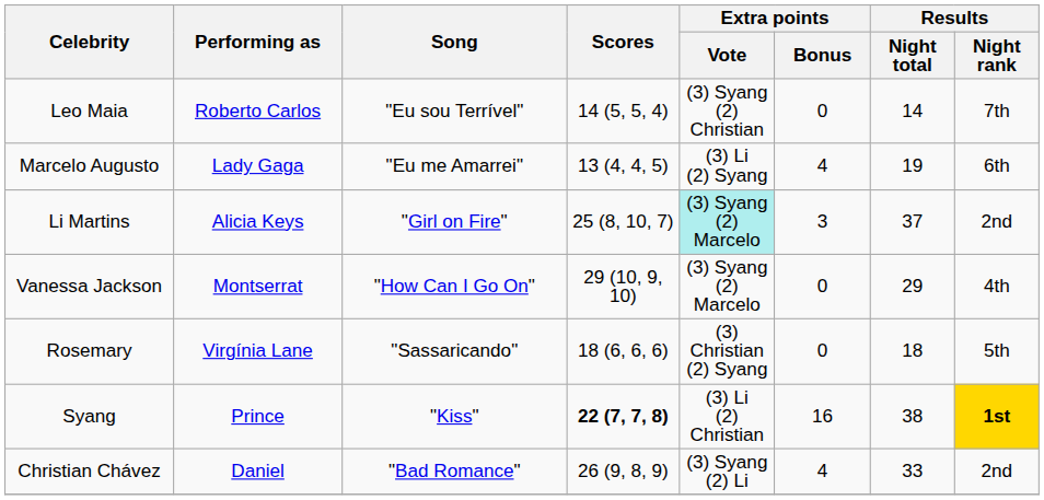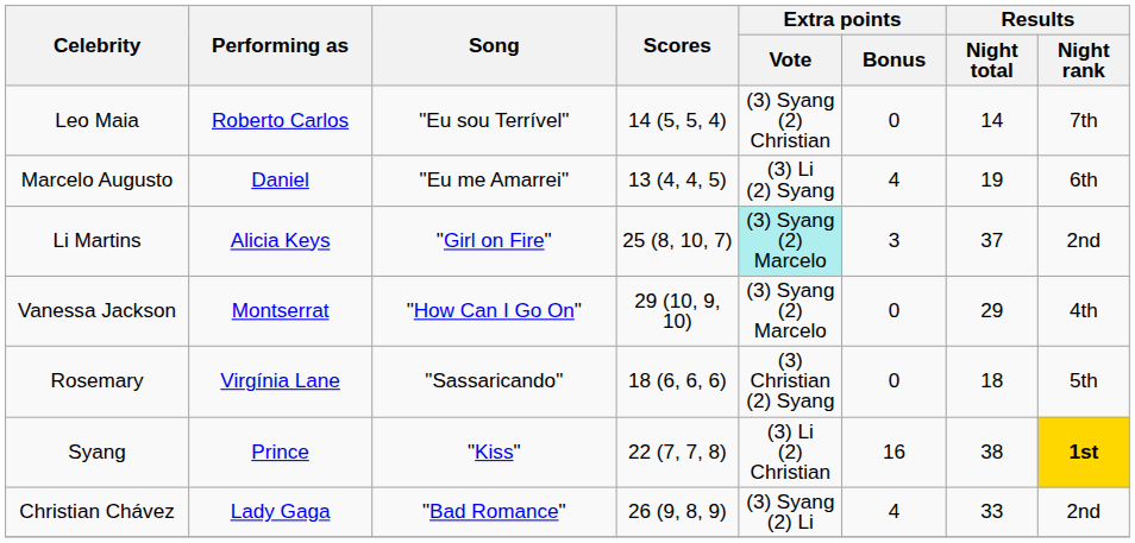 <table class="wikitable" style="font-size:100%; line-height:16px; text-align:center" width="100%">
 <tr>
 <th rowspan="2" style="width:15.0%;">Celebrity</th>
 <th rowspan="2" style="width:15.0%;">Performing as</th>
 <th rowspan="2" style="width:20.0%;">Song</th>
 <th rowspan="2" style="width:10.0%;">Scores</th>
 <th colspan="2">Extra points</th>
 <th colspan="2">Results</th>
 </tr>
 <tr>
 <th style="width:08.5%;">Vote</th>
 <th style="width:08.5%;">Bonus</th>
 <th style="width:07.5%;">Night total</th>
 <th style="width:07.5%;">Night rank</th>
 </tr>
 <tr>
 <td>Leo Maia</td>
 <td><a href='#'>Roberto Carlos</a></td>
 <td>"Eu sou Terrível"</td>
 <td>14 (5, 5, 4)</td>
 <td>(3) Syang<br>(2) Christian</td>
 <td>0</td>
 <td>14</td>
 <td>7th</td>
 </tr>
 <tr>
 <td>Marcelo Augusto</td>
-<td><a href='#'>Lady Gaga</a></td>
+<td><a href='#'>Daniel</a></td>
 <td>"Eu me Amarrei"</td>
 <td>13 (4, 4, 5)</td>
 <td>(3) Li<br>(2) Syang</td>
 <td>4</td>
 <td>19</td>
 <td>6th</td>
 </tr>
 <tr>
 <td>Li Martins</td>
 <td><a href='#'>Alicia Keys</a></td>
 <td>"<a href='#'>Girl on Fire</a>"</td>
 <td>25 (8, 10, 7)</td>
 <td style="background: paleturquoise;">(3) Syang<br>(2) Marcelo</td>
 <td>3</td>
 <td>37</td>
 <td>2nd</td>
 </tr>
 <tr>
 <td>Vanessa Jackson</td>
 <td><a href='#'>Montserrat</a></td>
 <td>"<a href='#'>How Can I Go On</a>"</td>
 <td>29 (10, 9, 10)</td>
 <td>(3) Syang<br>(2) Marcelo</td>
 <td>0</td>
 <td>29</td>
 <td>4th</td>
 </tr>
 <tr>
 <td>Rosemary</td>
 <td><a href='#'>Virgínia Lane</a></td>
 <td>"Sassaricando"</td>
 <td>18 (6, 6, 6)</td>
 <td>(3) Christian<br>(2) Syang</td>
 <td>0</td>
 <td>18</td>
 <td>5th</td>
 </tr>
 <tr>
 <td>Syang</td>
 <td><a href='#'>Prince</a></td>
 <td>"<a href='#'>Kiss</a>"</td>
-<td><strong>22 (7, 7, 8)</strong></td>
+<td>22 (7, 7, 8)</td>
 <td>(3) Li<br>(2) Christian</td>
 <td>16</td>
 <td>38</td>
 <td bgcolor="FFD700"><strong>1st</strong></td>
 </tr>
 <tr>
 <td>Christian Chávez</td>
-<td><a href='#'>Daniel</a></td>
+<td><a href='#'>Lady Gaga</a></td>
 <td>"<a href='#'>Bad Romance</a>"</td>
 <td>26 (9, 8, 9)</td>
 <td>(3) Syang<br>(2) Li</td>
 <td>4</td>
 <td>33</td>
 <td>2nd</td>
 </tr>
 <tr>
 </tr>
 </table>
